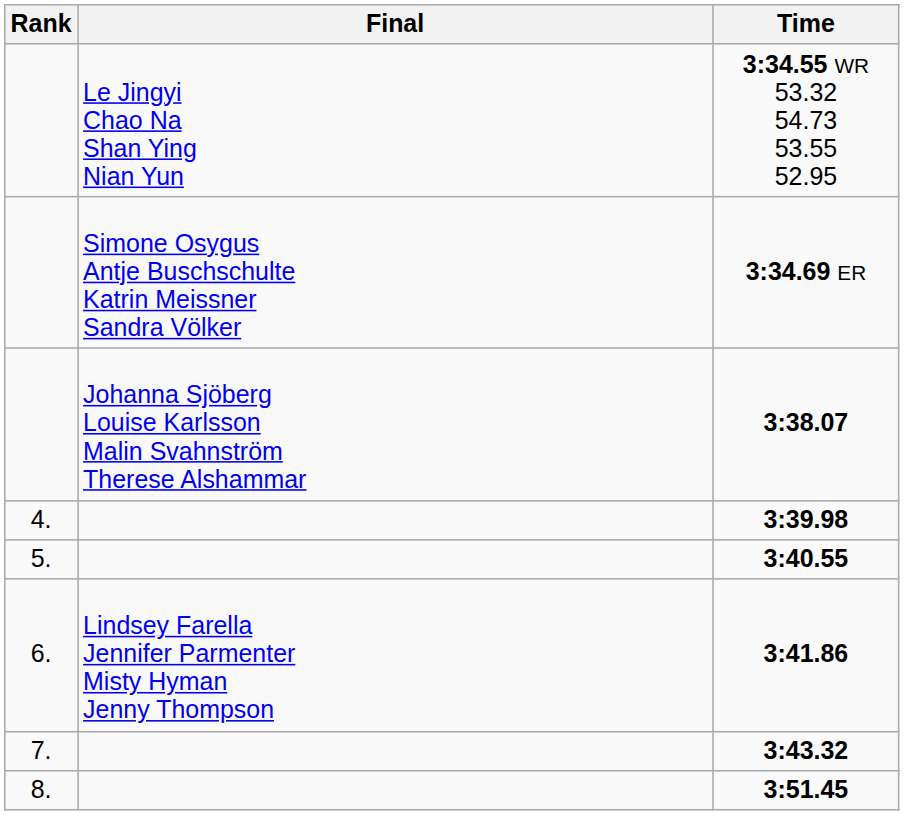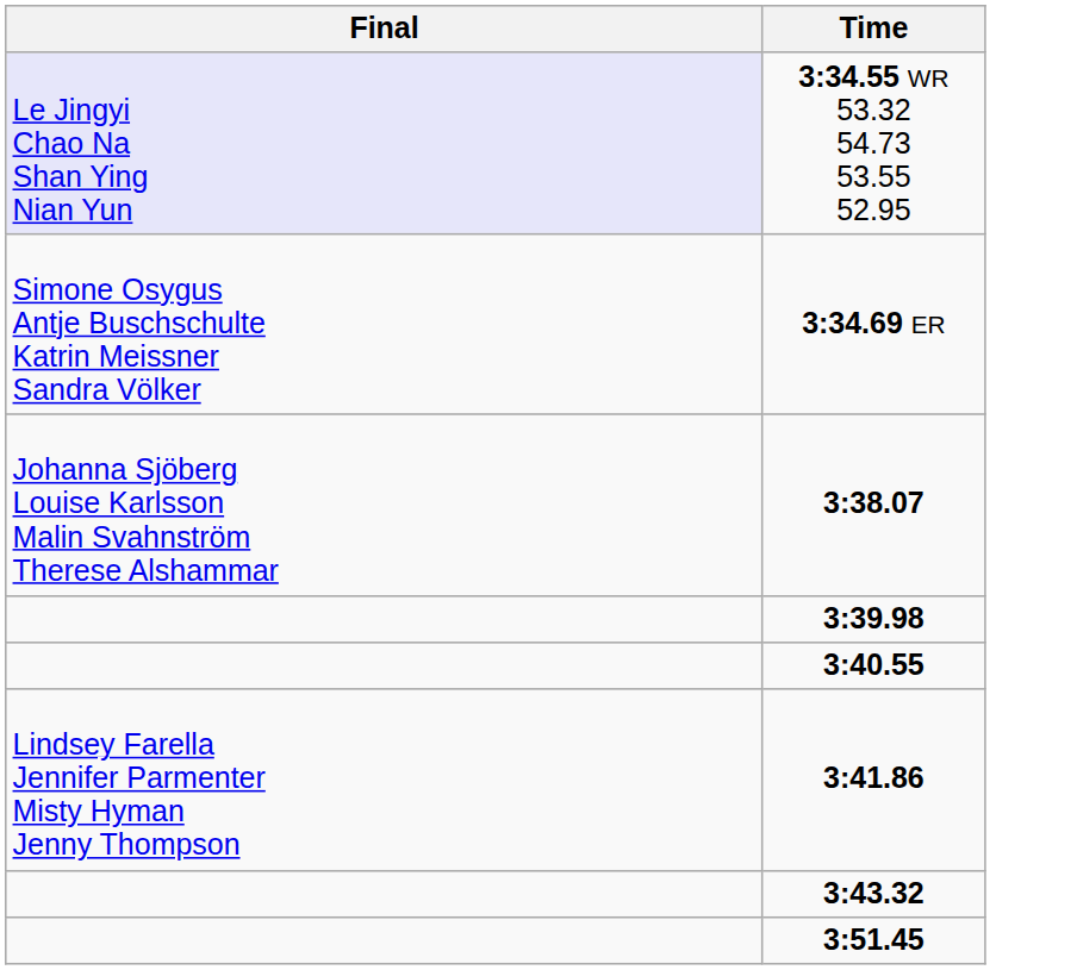 <table class="wikitable">
 <tr>
-<th>Rank</th>
 <th style="width: 25em">Final</th>
 <th style="width: 7em">Time</th>
 </tr>
 <tr>
-<td align="center"></td>
-<td><strong></strong><br><a href='#'>Le Jingyi</a><br><a href='#'>Chao Na</a><br><a href='#'>Shan Ying</a><br><a href='#'>Nian Yun</a></td>
+<td style="background: lavender;"><strong></strong><br><a href='#'>Le Jingyi</a><br><a href='#'>Chao Na</a><br><a href='#'>Shan Ying</a><br><a href='#'>Nian Yun</a></td>
 <td align="center"><strong>3:34.55</strong> <small>WR</small><br>53.32<br>54.73<br>53.55<br>52.95</td>
 </tr>
 <tr>
-<td align="center"></td>
 <td><strong></strong><br><a href='#'>Simone Osygus</a><br><a href='#'>Antje Buschschulte</a><br><a href='#'>Katrin Meissner</a><br><a href='#'>Sandra Völker</a></td>
 <td align="center"><strong>3:34.69</strong> <small>ER</small></td>
 </tr>
 <tr>
-<td align="center"></td>
 <td><strong></strong><br><a href='#'>Johanna Sjöberg</a><br><a href='#'>Louise Karlsson</a><br><a href='#'>Malin Svahnström</a><br><a href='#'>Therese Alshammar</a></td>
 <td align="center"><strong>3:38.07</strong></td>
 </tr>
 <tr>
-<td align="center">4.</td>
 <td><strong></strong></td>
 <td align="center"><strong>3:39.98</strong></td>
 </tr>
 <tr>
-<td align="center">5.</td>
 <td><strong></strong></td>
 <td align="center"><strong>3:40.55</strong></td>
 </tr>
 <tr>
-<td align="center">6.</td>
 <td><strong></strong><br><a href='#'>Lindsey Farella</a><br><a href='#'>Jennifer Parmenter</a><br><a href='#'>Misty Hyman</a><br><a href='#'>Jenny Thompson</a></td>
 <td align="center"><strong>3:41.86</strong></td>
 </tr>
 <tr>
-<td align="center">7.</td>
 <td><strong></strong></td>
 <td align="center"><strong>3:43.32</strong></td>
 </tr>
 <tr>
-<td align="center">8.</td>
 <td><strong></strong></td>
 <td align="center"><strong>3:51.45</strong></td>
 </tr>
 </table>
